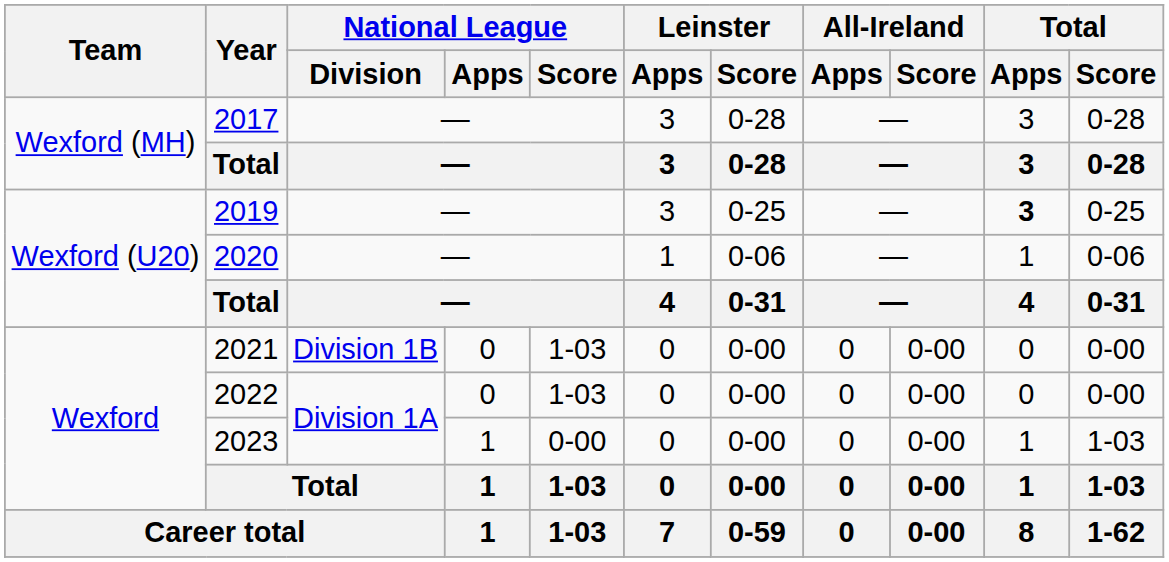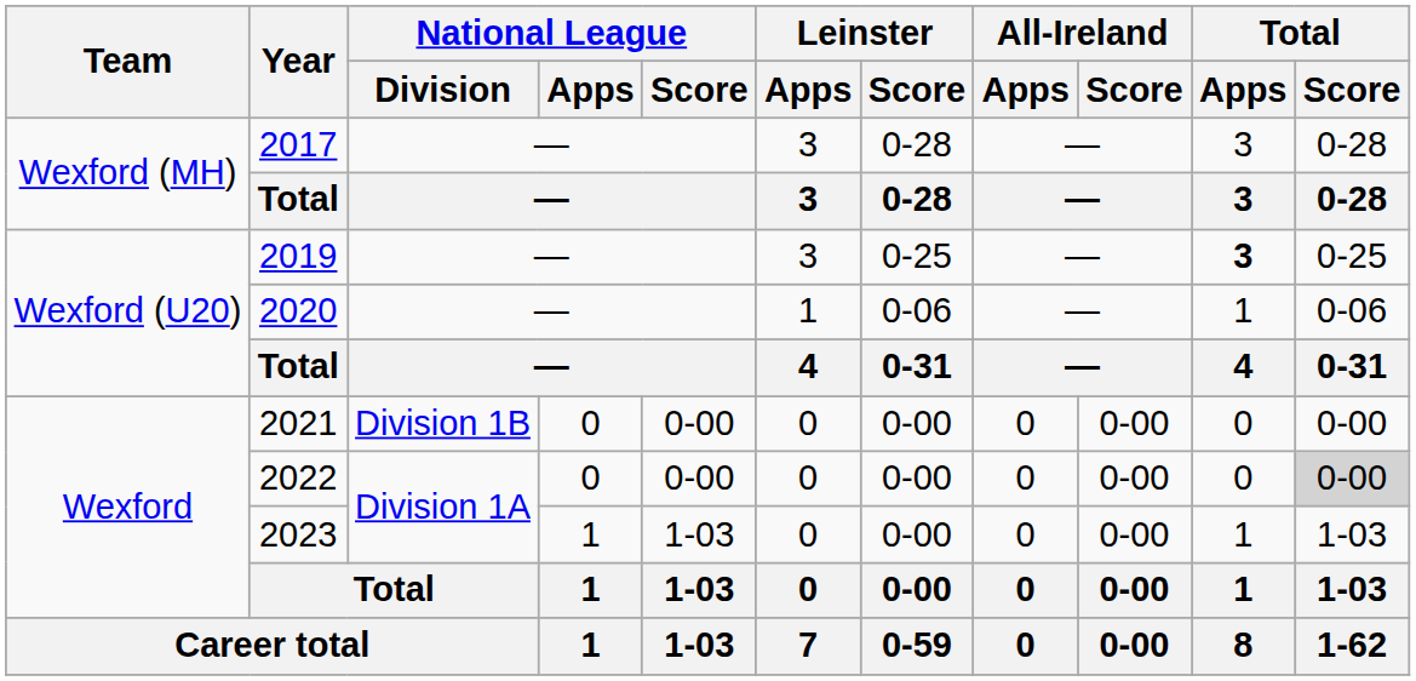 <table class="wikitable" style="text-align:center">
 <tr>
 <th rowspan="2">Team</th>
 <th rowspan="2">Year</th>
 <th colspan="3"><a href='#'>National League</a></th>
 <th colspan="2">Leinster</th>
 <th colspan="2">All-Ireland</th>
 <th colspan="2">Total</th>
 </tr>
 <tr>
 <th>Division</th>
 <th>Apps</th>
 <th>Score</th>
 <th>Apps</th>
 <th>Score</th>
 <th>Apps</th>
 <th>Score</th>
 <th>Apps</th>
 <th>Score</th>
 </tr>
 <tr>
 <td rowspan="2"><a href='#'>Wexford</a> (<a href='#'>MH</a>)</td>
 <td><a href='#'>2017</a></td>
 <td colspan=3>—</td>
 <td>3</td>
 <td>0-28</td>
 <td colspan=2>—</td>
 <td>3</td>
 <td>0-28</td>
 </tr>
 <tr>
 <th>Total</th>
 <th colspan=3>—</th>
 <th>3</th>
 <th>0-28</th>
 <th colspan=2>—</th>
 <th>3</th>
 <th>0-28</th>
 </tr>
 <tr>
 <td rowspan="3"><a href='#'>Wexford</a> (<a href='#'>U20</a>)</td>
 <td><a href='#'>2019</a></td>
 <td colspan=3>—</td>
 <td>3</td>
 <td>0-25</td>
 <td colspan=2>—</td>
 <td><strong>3</strong></td>
 <td>0-25</td>
 </tr>
 <tr>
 <td><a href='#'>2020</a></td>
 <td colspan=3>—</td>
 <td>1</td>
 <td>0-06</td>
 <td colspan=2>—</td>
 <td>1</td>
 <td>0-06</td>
 </tr>
 <tr>
 <th>Total</th>
 <th colspan=3>—</th>
 <th>4</th>
 <th>0-31</th>
 <th colspan=2>—</th>
 <th>4</th>
 <th>0-31</th>
 </tr>
 <tr>
 <td rowspan="4"><a href='#'>Wexford</a></td>
 <td>2021</td>
 <td rowspan="1"><a href='#'>Division 1B</a></td>
 <td>0</td>
-<td>1-03</td>
+<td>0-00</td>
 <td>0</td>
 <td>0-00</td>
 <td>0</td>
 <td>0-00</td>
 <td>0</td>
 <td>0-00</td>
 </tr>
 <tr>
 <td>2022</td>
 <td rowspan="2"><a href='#'>Division 1A</a></td>
 <td>0</td>
-<td>1-03</td>
+<td>0-00</td>
 <td>0</td>
 <td>0-00</td>
 <td>0</td>
 <td>0-00</td>
 <td>0</td>
-<td>0-00</td>
+<td style="background: lightgrey;">0-00</td>
 </tr>
 <tr>
 <td>2023</td>
 <td>1</td>
-<td>0-00</td>
+<td>1-03</td>
 <td>0</td>
 <td>0-00</td>
 <td>0</td>
 <td>0-00</td>
 <td>1</td>
 <td>1-03</td>
 </tr>
 <tr>
 <th colspan="2">Total</th>
 <th>1</th>
 <th>1-03</th>
 <th>0</th>
 <th>0-00</th>
 <th>0</th>
 <th>0-00</th>
 <th>1</th>
 <th>1-03</th>
 </tr>
 <tr>
 <th colspan="3">Career total</th>
 <th>1</th>
 <th>1-03</th>
 <th>7</th>
 <th>0-59</th>
 <th>0</th>
 <th>0-00</th>
 <th>8</th>
 <th>1-62</th>
 </tr>
 </table>
